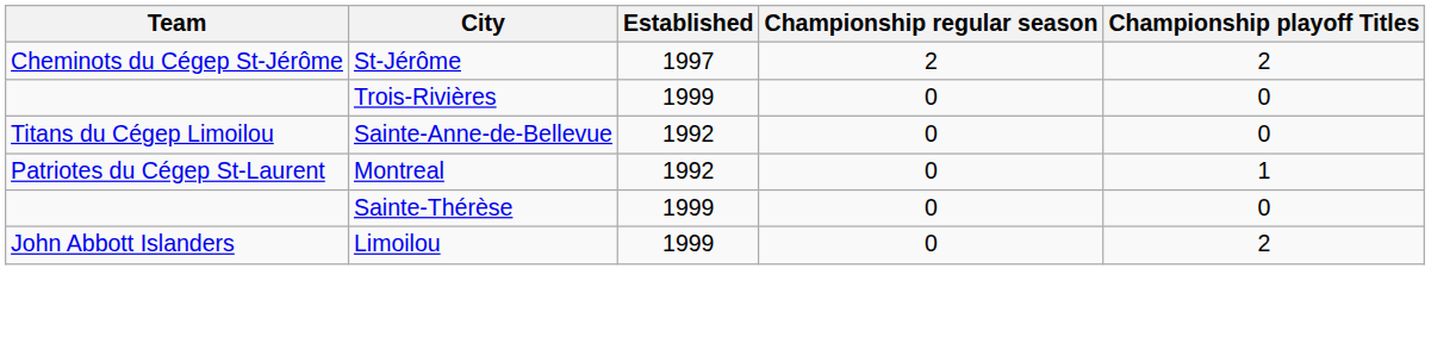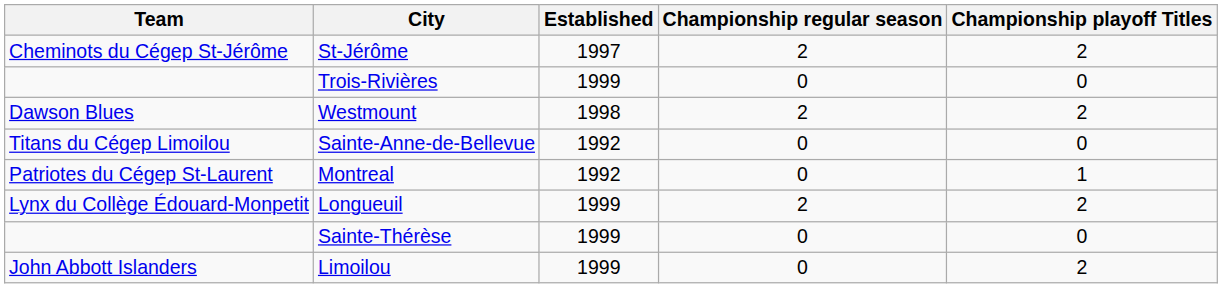 <table class="wikitable">
 <tr>
 <th>Team</th>
 <th>City</th>
 <th>Established</th>
 <th>Championship regular season</th>
 <th>Championship playoff Titles</th>
 </tr>
 <tr>
 <td><a href='#'>Cheminots du Cégep St-Jérôme</a></td>
 <td><a href='#'>St-Jérôme</a></td>
 <td align=center>1997</td>
 <td align=center>2</td>
 <td align=center>2</td>
 </tr>
 <tr>
 <td></td>
 <td><a href='#'>Trois-Rivières</a></td>
 <td align=center>1999</td>
 <td align=center>0</td>
 <td align=center>0</td>
 </tr>
 <tr>
+<td><a href='#'>Dawson Blues</a></td>
+<td><a href='#'>Westmount</a></td>
+<td align=center>1998</td>
+<td align=center>2</td>
+<td align=center>2</td>
+</tr>
+<tr>
 <td><a href='#'>Titans du Cégep Limoilou</a></td>
 <td><a href='#'>Sainte-Anne-de-Bellevue</a></td>
 <td align=center>1992</td>
 <td align=center>0</td>
 <td align=center>0</td>
 </tr>
 <tr>
 <td><a href='#'>Patriotes du Cégep St-Laurent</a></td>
 <td><a href='#'>Montreal</a></td>
 <td align=center>1992</td>
 <td align=center>0</td>
 <td align=center>1</td>
+</tr>
+<tr>
+<td><a href='#'>Lynx du Collège Édouard-Monpetit</a></td>
+<td><a href='#'>Longueuil</a></td>
+<td align=center>1999</td>
+<td align=center>2</td>
+<td align=center>2</td>
 </tr>
 <tr>
 <td></td>
 <td><a href='#'>Sainte-Thérèse</a></td>
 <td align=center>1999</td>
 <td align=center>0</td>
 <td align=center>0</td>
 </tr>
 <tr>
 <td><a href='#'>John Abbott Islanders</a></td>
 <td><a href='#'>Limoilou</a></td>
 <td align=center>1999</td>
 <td align=center>0</td>
 <td align=center>2</td>
 </tr>
 </table>
